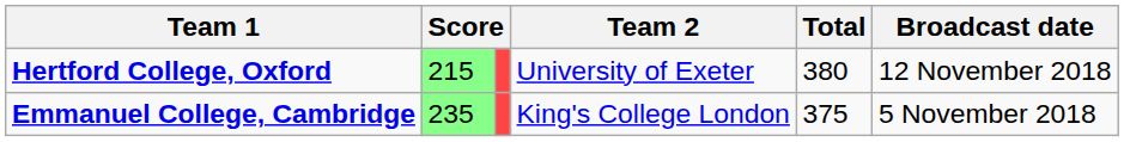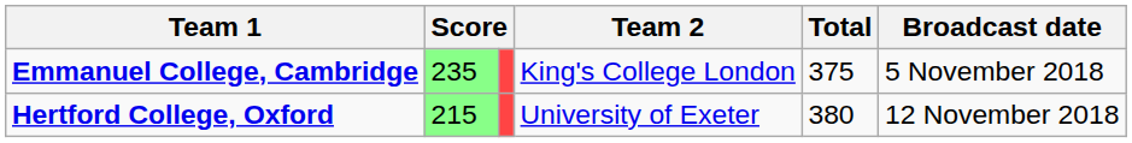 <table class="wikitable">
 <tr>
 <th>Team 1</th>
 <th colspan="2">Score</th>
 <th>Team 2</th>
 <th>Total</th>
 <th>Broadcast date</th>
 </tr>
 <tr>
+<td><strong><a href='#'>Emmanuel College, Cambridge</a></strong></td>
+<td style="background:#88ff88">235</td>
+<td style="background:#f44;"></td>
+<td><a href='#'>King's College London</a></td>
+<td>375</td>
+<td>5 November 2018</td>
+</tr>
+<tr>
 <td><strong><a href='#'>Hertford College, Oxford</a></strong></td>
 <td style="background:#88ff88">215</td>
 <td style="background:#f44;"></td>
 <td><a href='#'>University of Exeter</a></td>
 <td>380</td>
 <td>12 November 2018</td>
 </tr>
-<tr>
-<td><strong><a href='#'>Emmanuel College, Cambridge</a></strong></td>
-<td style="background:#88ff88">235</td>
-<td style="background:#f44;"></td>
-<td><a href='#'>King's College London</a></td>
-<td>375</td>
-<td>5 November 2018</td>
-</tr>
 </table>
